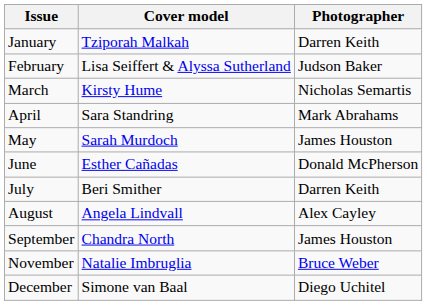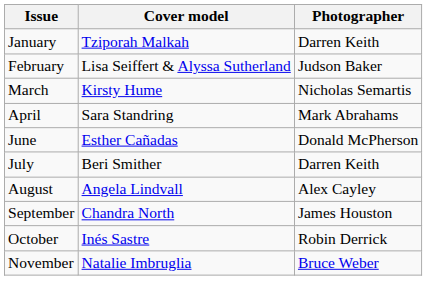 <table class="wikitable">
 <tr>
 <th>Issue</th>
 <th>Cover model</th>
 <th>Photographer</th>
 </tr>
 <tr>
 <td>January</td>
 <td><a href='#'>Tziporah Malkah</a></td>
 <td>Darren Keith</td>
 </tr>
 <tr>
 <td>February</td>
 <td>Lisa Seiffert & <a href='#'>Alyssa Sutherland</a></td>
 <td>Judson Baker</td>
 </tr>
 <tr>
 <td>March</td>
 <td><a href='#'>Kirsty Hume</a></td>
 <td>Nicholas Semartis</td>
 </tr>
 <tr>
 <td>April</td>
 <td>Sara Standring</td>
 <td>Mark Abrahams</td>
 </tr>
 <tr>
-<td>May</td>
-<td><a href='#'>Sarah Murdoch</a></td>
-<td>James Houston</td>
-</tr>
-<tr>
 <td>June</td>
 <td><a href='#'>Esther Cañadas</a></td>
 <td>Donald McPherson</td>
 </tr>
 <tr>
 <td>July</td>
 <td>Beri Smither</td>
 <td>Darren Keith</td>
 </tr>
 <tr>
 <td>August</td>
 <td><a href='#'>Angela Lindvall</a></td>
 <td>Alex Cayley</td>
 </tr>
 <tr>
 <td>September</td>
 <td><a href='#'>Chandra North</a></td>
 <td>James Houston</td>
 </tr>
 <tr>
+<td>October</td>
+<td><a href='#'>Inés Sastre</a></td>
+<td>Robin Derrick</td>
+</tr>
+<tr>
 <td>November</td>
 <td><a href='#'>Natalie Imbruglia</a></td>
 <td><a href='#'>Bruce Weber</a></td>
 </tr>
-<tr>
-<td>December</td>
-<td>Simone van Baal</td>
-<td>Diego Uchitel</td>
-</tr>
 </table>
